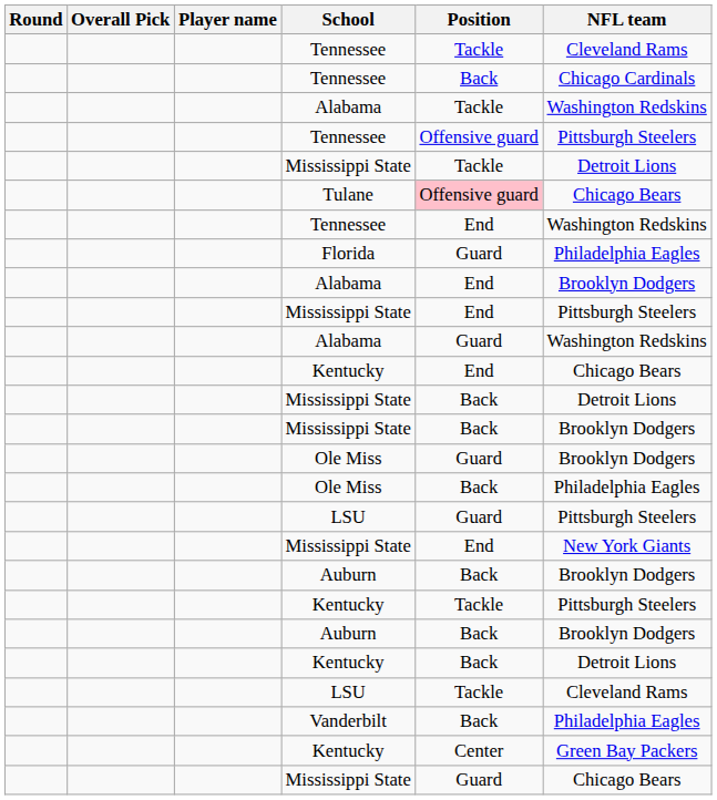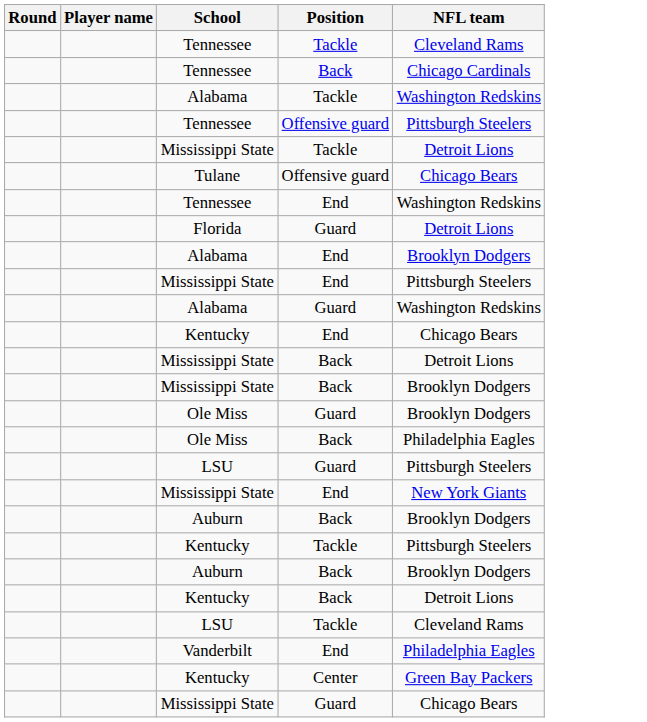 <table class="wikitable sortable" style="text-align:center">
 <tr>
 <th scope="col">Round</th>
-<th scope="col">Overall Pick</th>
 <th scope="col">Player name</th>
 <th scope="col">School</th>
 <th scope="col">Position</th>
 <th scope="col">NFL team</th>
 </tr>
 <tr>
-<td></td>
 <td></td>
 <td></td>
 <td>Tennessee</td>
 <td><a href='#'>Tackle</a></td>
 <td><a href='#'>Cleveland Rams</a></td>
 </tr>
 <tr>
 <td></td>
 <td></td>
-<td></td>
 <td>Tennessee</td>
 <td><a href='#'>Back</a></td>
 <td><a href='#'>Chicago Cardinals</a></td>
 </tr>
 <tr>
-<td></td>
 <td></td>
 <td></td>
 <td>Alabama</td>
 <td>Tackle</td>
 <td><a href='#'>Washington Redskins</a></td>
 </tr>
 <tr>
 <td></td>
 <td></td>
-<td></td>
 <td>Tennessee</td>
 <td><a href='#'>Offensive guard</a></td>
 <td><a href='#'>Pittsburgh Steelers</a></td>
 </tr>
 <tr>
-<td></td>
 <td></td>
 <td></td>
 <td>Mississippi State</td>
 <td>Tackle</td>
 <td><a href='#'>Detroit Lions</a></td>
 </tr>
 <tr>
 <td></td>
 <td></td>
-<td></td>
 <td>Tulane</td>
-<td style="background: pink;">Offensive guard</td>
+<td>Offensive guard</td>
 <td><a href='#'>Chicago Bears</a></td>
 </tr>
 <tr>
-<td></td>
 <td></td>
 <td></td>
 <td>Tennessee</td>
 <td>End</td>
 <td>Washington Redskins</td>
 </tr>
 <tr>
 <td></td>
 <td></td>
-<td></td>
 <td>Florida</td>
 <td>Guard</td>
-<td><a href='#'>Philadelphia Eagles</a></td>
+<td><a href='#'>Detroit Lions</a></td>
 </tr>
 <tr>
-<td></td>
 <td></td>
 <td></td>
 <td>Alabama</td>
 <td>End</td>
 <td><a href='#'>Brooklyn Dodgers</a></td>
 </tr>
 <tr>
 <td></td>
 <td></td>
-<td></td>
 <td>Mississippi State</td>
 <td>End</td>
 <td>Pittsburgh Steelers</td>
 </tr>
 <tr>
-<td></td>
 <td></td>
 <td></td>
 <td>Alabama</td>
 <td>Guard</td>
 <td>Washington Redskins</td>
 </tr>
 <tr>
 <td></td>
 <td></td>
-<td></td>
 <td>Kentucky</td>
 <td>End</td>
 <td>Chicago Bears</td>
 </tr>
 <tr>
-<td></td>
 <td></td>
 <td></td>
 <td>Mississippi State</td>
 <td>Back</td>
 <td>Detroit Lions</td>
 </tr>
 <tr>
 <td></td>
 <td></td>
-<td></td>
 <td>Mississippi State</td>
 <td>Back</td>
 <td>Brooklyn Dodgers</td>
 </tr>
 <tr>
-<td></td>
 <td></td>
 <td></td>
 <td>Ole Miss</td>
 <td>Guard</td>
 <td>Brooklyn Dodgers</td>
 </tr>
 <tr>
 <td></td>
 <td></td>
-<td></td>
 <td>Ole Miss</td>
 <td>Back</td>
 <td>Philadelphia Eagles</td>
 </tr>
 <tr>
-<td></td>
 <td></td>
 <td></td>
 <td>LSU</td>
 <td>Guard</td>
 <td>Pittsburgh Steelers</td>
 </tr>
 <tr>
 <td></td>
 <td></td>
-<td></td>
 <td>Mississippi State</td>
 <td>End</td>
 <td><a href='#'>New York Giants</a></td>
 </tr>
 <tr>
-<td></td>
 <td></td>
 <td></td>
 <td>Auburn</td>
 <td>Back</td>
 <td>Brooklyn Dodgers</td>
 </tr>
 <tr>
 <td></td>
 <td></td>
-<td></td>
 <td>Kentucky</td>
 <td>Tackle</td>
 <td>Pittsburgh Steelers</td>
 </tr>
 <tr>
-<td></td>
 <td></td>
 <td></td>
 <td>Auburn</td>
 <td>Back</td>
 <td>Brooklyn Dodgers</td>
 </tr>
 <tr>
 <td></td>
 <td></td>
-<td></td>
 <td>Kentucky</td>
 <td>Back</td>
 <td>Detroit Lions</td>
 </tr>
 <tr>
-<td></td>
 <td></td>
 <td></td>
 <td>LSU</td>
 <td>Tackle</td>
 <td>Cleveland Rams</td>
 </tr>
 <tr>
 <td></td>
 <td></td>
-<td></td>
 <td>Vanderbilt</td>
-<td>Back</td>
+<td>End</td>
 <td><a href='#'>Philadelphia Eagles</a></td>
 </tr>
 <tr>
-<td></td>
 <td></td>
 <td></td>
 <td>Kentucky</td>
 <td>Center</td>
 <td><a href='#'>Green Bay Packers</a></td>
 </tr>
 <tr>
 <td></td>
 <td></td>
-<td></td>
 <td>Mississippi State</td>
 <td>Guard</td>
 <td>Chicago Bears</td>
 </tr>
 </table>
